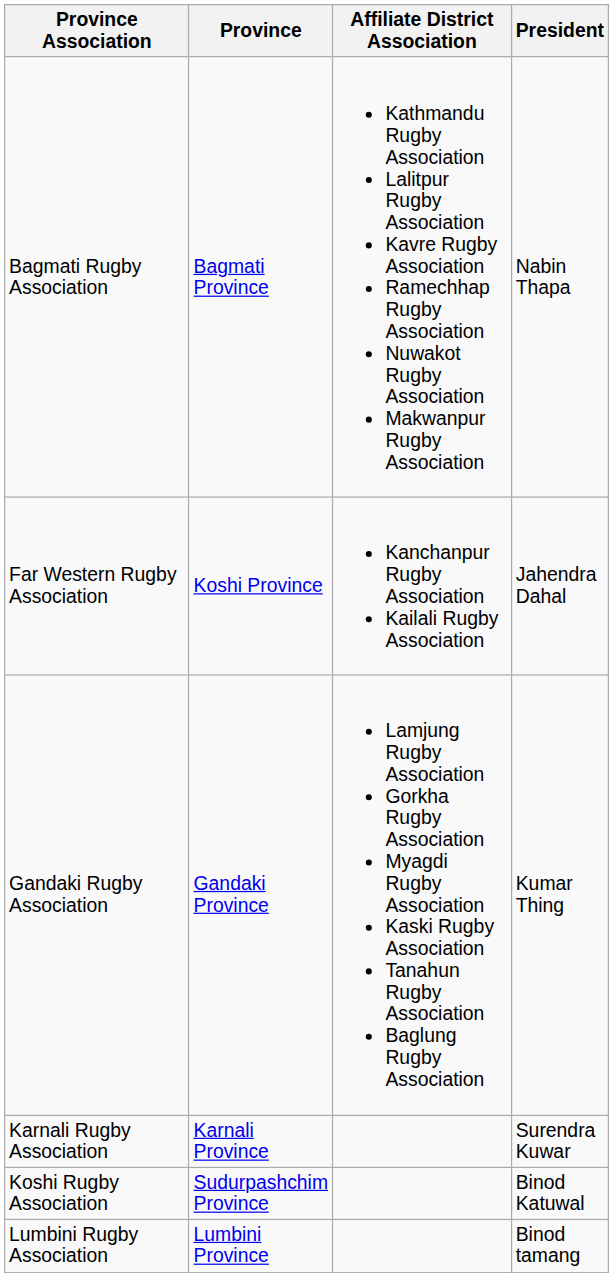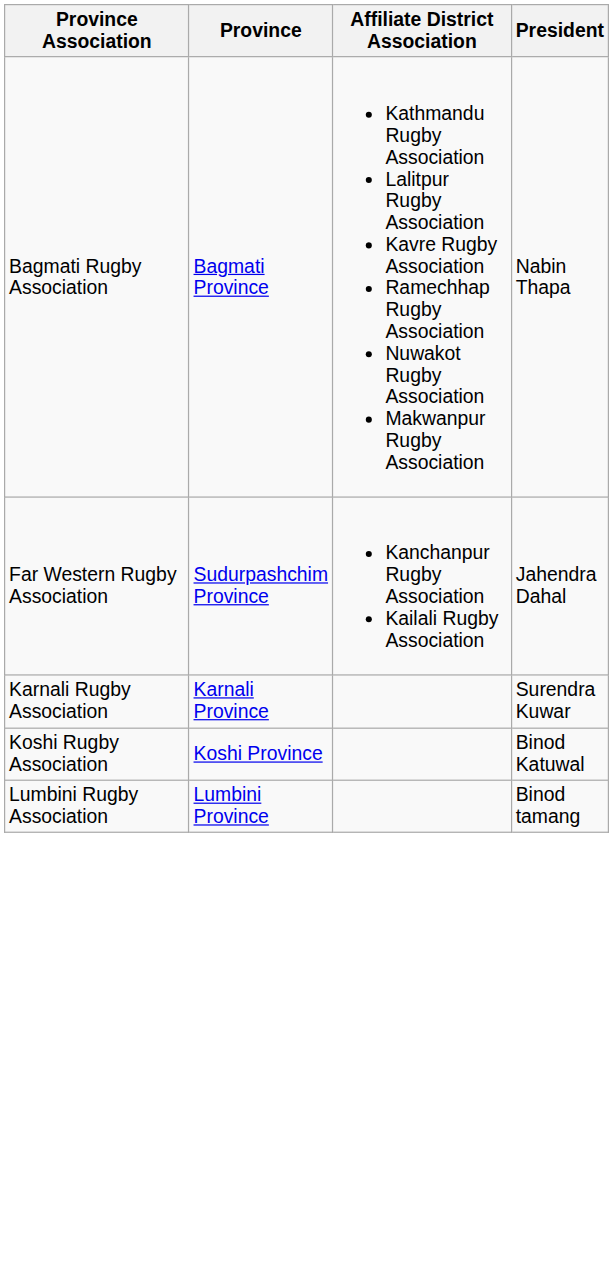 <table class="wikitable sortable" style="width:500px;">
 <tr>
 <th width="36%">Province Association</th>
 <th>Province</th>
 <th width="31%">Affiliate District Association</th>
 <th>President</th>
 </tr>
 <tr>
 <td>Bagmati Rugby Association</td>
 <td><a href='#'>Bagmati Province</a></td>
 <td><br><ul><li>Kathmandu Rugby Association</li><li>Lalitpur Rugby Association</li><li>Kavre Rugby Association</li><li>Ramechhap Rugby Association</li><li>Nuwakot Rugby Association</li><li>Makwanpur Rugby Association</li></ul></td>
 <td>Nabin Thapa</td>
 </tr>
 <tr>
 <td>Far Western Rugby Association</td>
-<td><a href='#'>Koshi Province</a></td>
+<td><a href='#'>Sudurpashchim Province</a></td>
 <td><br><ul><li>Kanchanpur Rugby Association</li><li>Kailali Rugby Association</li></ul></td>
 <td>Jahendra Dahal</td>
-</tr>
-<tr>
-<td>Gandaki Rugby Association</td>
-<td><a href='#'>Gandaki Province</a></td>
-<td><br><ul><li>Lamjung Rugby Association</li><li>Gorkha Rugby Association</li><li>Myagdi Rugby Association</li><li>Kaski Rugby Association</li><li>Tanahun Rugby Association</li><li>Baglung Rugby Association</li></ul></td>
-<td>Kumar Thing</td>
 </tr>
 <tr>
 <td>Karnali Rugby Association</td>
 <td><a href='#'>Karnali Province</a></td>
 <td></td>
 <td>Surendra Kuwar</td>
 </tr>
 <tr>
 <td>Koshi Rugby Association</td>
-<td><a href='#'>Sudurpashchim Province</a></td>
+<td><a href='#'>Koshi Province</a></td>
 <td></td>
 <td>Binod Katuwal</td>
 </tr>
 <tr>
 <td>Lumbini Rugby Association</td>
 <td><a href='#'>Lumbini Province</a></td>
 <td></td>
 <td>Binod tamang</td>
 </tr>
 </table>
